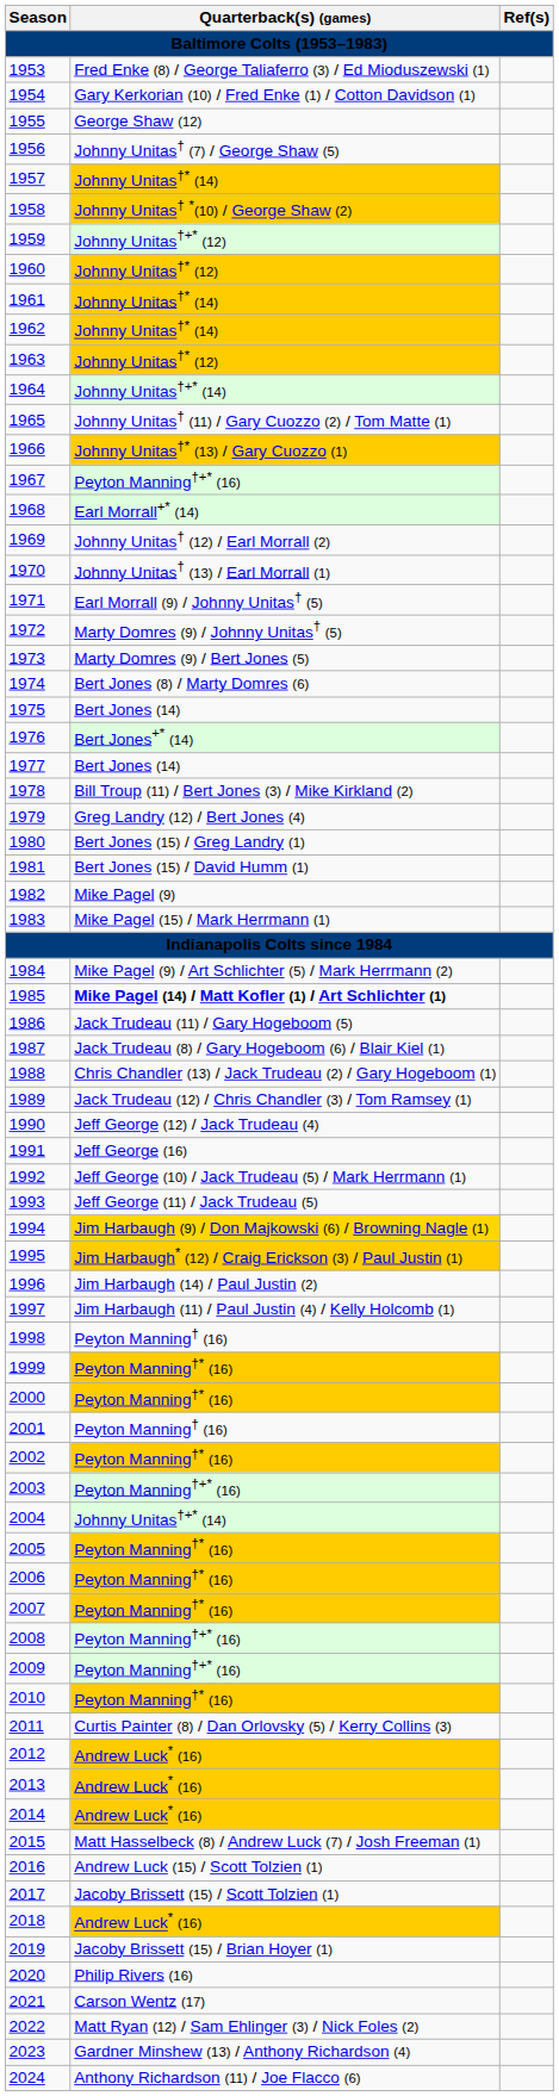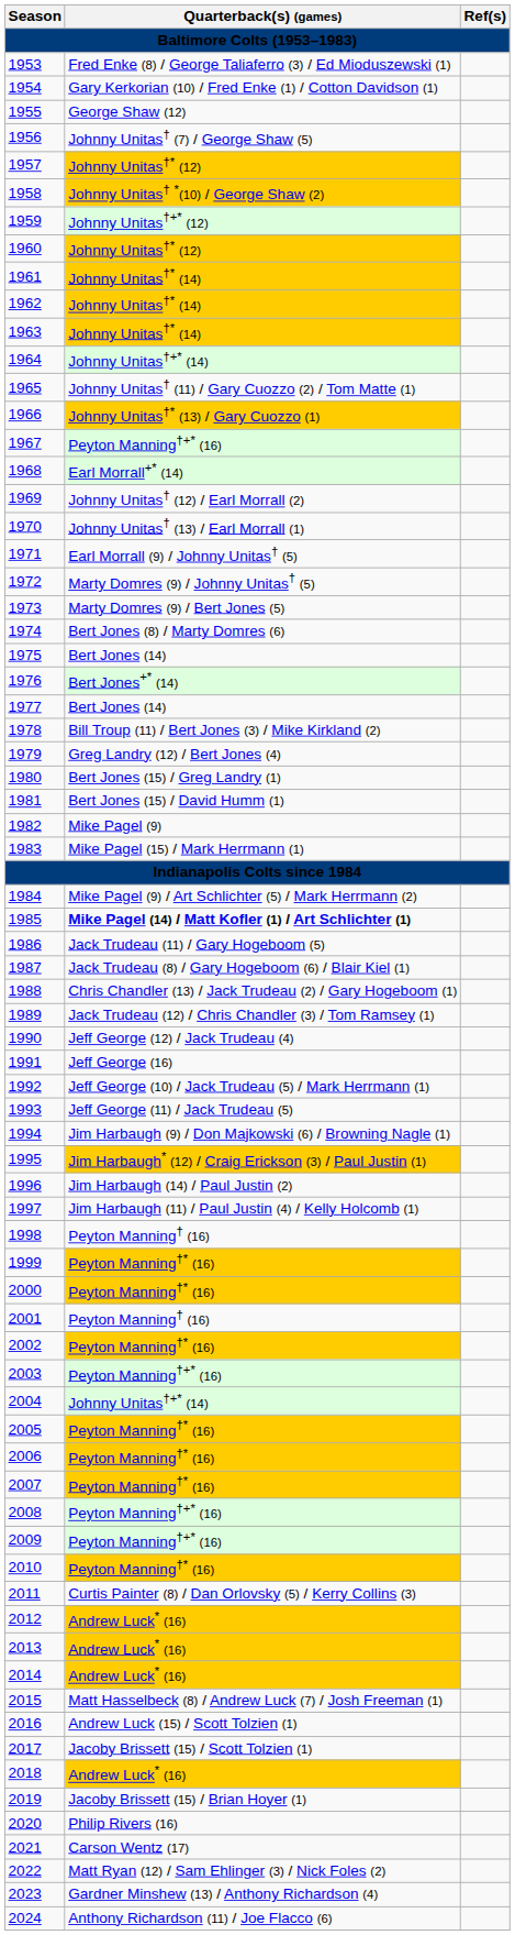 <table class="wikitable">
 <tr>
 <th>Season</th>
 <th>Quarterback(s) <small>(games)</small></th>
 <th>Ref(s)</th>
 </tr>
 <tr>
 <td colspan="3" style="text-align:center;background:#003b7b"><strong><span>Baltimore Colts (1953–1983)</span></strong></td>
 </tr>
 <tr>
 <td><a href='#'>1953</a></td>
 <td><a href='#'>Fred Enke</a> <small>(8)</small> / <a href='#'>George Taliaferro</a> <small>(3)</small> / <a href='#'>Ed Mioduszewski</a> <small>(1)</small></td>
 <td style="text-align:center"></td>
 </tr>
 <tr>
 <td><a href='#'>1954</a></td>
 <td><a href='#'>Gary Kerkorian</a> <small>(10)</small> / <a href='#'>Fred Enke</a> <small>(1)</small> / <a href='#'>Cotton Davidson</a> <small>(1)</small></td>
 <td style="text-align:center"></td>
 </tr>
 <tr>
 <td><a href='#'>1955</a></td>
 <td><a href='#'>George Shaw</a> <small>(12)</small></td>
 <td style="text-align:center"></td>
 </tr>
 <tr>
 <td><a href='#'>1956</a></td>
 <td><a href='#'>Johnny Unitas</a><sup>†</sup> <small>(7)</small> / <a href='#'>George Shaw</a> <small>(5)</small></td>
 <td style="text-align:center"></td>
 </tr>
 <tr>
 <td><a href='#'>1957</a></td>
-<td style="background:#fc0"><a href='#'>Johnny Unitas</a><sup>†*</sup> <small>(14)</small></td>
+<td style="background:#fc0"><a href='#'>Johnny Unitas</a><sup>†*</sup> <small>(12)</small></td>
 <td style="text-align:center"></td>
 </tr>
 <tr>
 <td><a href='#'>1958</a></td>
 <td style="background:#fc0"><a href='#'>Johnny Unitas</a><sup>†</sup> <sup>*</sup><small>(10)</small> / <a href='#'>George Shaw</a> <small>(2)</small></td>
 <td style="text-align:center"></td>
 </tr>
 <tr>
 <td><a href='#'>1959</a></td>
 <td style="background:#dfd"><a href='#'>Johnny Unitas</a><sup>†+*</sup> <small>(12)</small></td>
 <td style="text-align:center"></td>
 </tr>
 <tr>
 <td><a href='#'>1960</a></td>
 <td style="background:#fc0"><a href='#'>Johnny Unitas</a><sup>†*</sup> <small>(12)</small></td>
 <td style="text-align:center"></td>
 </tr>
 <tr>
 <td><a href='#'>1961</a></td>
 <td style="background:#fc0"><a href='#'>Johnny Unitas</a><sup>†*</sup> <small>(14)</small></td>
 <td style="text-align:center"></td>
 </tr>
 <tr>
 <td><a href='#'>1962</a></td>
 <td style="background:#fc0"><a href='#'>Johnny Unitas</a><sup>†*</sup> <small>(14)</small></td>
 <td style="text-align:center"></td>
 </tr>
 <tr>
 <td><a href='#'>1963</a></td>
-<td style="background:#fc0"><a href='#'>Johnny Unitas</a><sup>†*</sup> <small>(12)</small></td>
+<td style="background:#fc0"><a href='#'>Johnny Unitas</a><sup>†*</sup> <small>(14)</small></td>
 <td style="text-align:center"></td>
 </tr>
 <tr>
 <td><a href='#'>1964</a></td>
 <td style="background:#dfd"><a href='#'>Johnny Unitas</a><sup>†+*</sup> <small>(14)</small></td>
 <td style="text-align:center"></td>
 </tr>
 <tr>
 <td><a href='#'>1965</a></td>
 <td><a href='#'>Johnny Unitas</a><sup>†</sup> <small>(11)</small> / <a href='#'>Gary Cuozzo</a> <small>(2)</small> / <a href='#'>Tom Matte</a> <small>(1)</small></td>
 <td style="text-align:center"></td>
 </tr>
 <tr>
 <td><a href='#'>1966</a></td>
 <td style="background:#fc0"><a href='#'>Johnny Unitas</a><sup>†*</sup> <small>(13)</small> / <a href='#'>Gary Cuozzo</a> <small>(1)</small></td>
 <td style="text-align:center"></td>
 </tr>
 <tr>
 <td><a href='#'>1967</a></td>
 <td style="background:#dfd"><a href='#'>Peyton Manning</a><sup>†+*</sup> <small>(16)</small></td>
 <td style="text-align:center"></td>
 </tr>
 <tr>
 <td><a href='#'>1968</a></td>
 <td style="background:#dfd"><a href='#'>Earl Morrall</a><sup>+*</sup> <small>(14)</small></td>
 <td style="text-align:center"></td>
 </tr>
 <tr>
 <td><a href='#'>1969</a></td>
 <td><a href='#'>Johnny Unitas</a><sup>†</sup> <small>(12)</small> / <a href='#'>Earl Morrall</a> <small>(2)</small></td>
 <td style="text-align:center"></td>
 </tr>
 <tr>
 <td><a href='#'>1970</a></td>
 <td><a href='#'>Johnny Unitas</a><sup>†</sup> <small>(13)</small> / <a href='#'>Earl Morrall</a> <small>(1)</small></td>
 <td style="text-align:center"></td>
 </tr>
 <tr>
 <td><a href='#'>1971</a></td>
 <td><a href='#'>Earl Morrall</a> <small>(9)</small> / <a href='#'>Johnny Unitas</a><sup>†</sup> <small>(5)</small></td>
 <td style="text-align:center"></td>
 </tr>
 <tr>
 <td><a href='#'>1972</a></td>
 <td><a href='#'>Marty Domres</a> <small>(9)</small> / <a href='#'>Johnny Unitas</a><sup>†</sup> <small>(5)</small></td>
 <td style="text-align:center"></td>
 </tr>
 <tr>
 <td><a href='#'>1973</a></td>
 <td><a href='#'>Marty Domres</a> <small>(9)</small> / <a href='#'>Bert Jones</a> <small>(5)</small></td>
 <td style="text-align:center"></td>
 </tr>
 <tr>
 <td><a href='#'>1974</a></td>
 <td><a href='#'>Bert Jones</a> <small>(8)</small> / <a href='#'>Marty Domres</a> <small>(6)</small></td>
 <td style="text-align:center"></td>
 </tr>
 <tr>
 <td><a href='#'>1975</a></td>
 <td><a href='#'>Bert Jones</a> <small>(14)</small></td>
 <td style="text-align:center"></td>
 </tr>
 <tr>
 <td><a href='#'>1976</a></td>
 <td style="background:#dfd"><a href='#'>Bert Jones</a><sup>+*</sup> <small>(14)</small></td>
 <td style="text-align:center"></td>
 </tr>
 <tr>
 <td><a href='#'>1977</a></td>
 <td><a href='#'>Bert Jones</a> <small>(14)</small></td>
 <td style="text-align:center"></td>
 </tr>
 <tr>
 <td><a href='#'>1978</a></td>
 <td><a href='#'>Bill Troup</a> <small>(11)</small> / <a href='#'>Bert Jones</a> <small>(3)</small> / <a href='#'>Mike Kirkland</a> <small>(2)</small></td>
 <td style="text-align:center"></td>
 </tr>
 <tr>
 <td><a href='#'>1979</a></td>
 <td><a href='#'>Greg Landry</a> <small>(12)</small> / <a href='#'>Bert Jones</a> <small>(4)</small></td>
 <td style="text-align:center"></td>
 </tr>
 <tr>
 <td><a href='#'>1980</a></td>
 <td><a href='#'>Bert Jones</a> <small>(15)</small> / <a href='#'>Greg Landry</a> <small>(1)</small></td>
 <td style="text-align:center"></td>
 </tr>
 <tr>
 <td><a href='#'>1981</a></td>
 <td><a href='#'>Bert Jones</a> <small>(15)</small> / <a href='#'>David Humm</a> <small>(1)</small></td>
 <td style="text-align:center"></td>
 </tr>
 <tr>
 <td><a href='#'>1982</a></td>
 <td><a href='#'>Mike Pagel</a> <small>(9)</small></td>
 <td style="text-align:center"></td>
 </tr>
 <tr>
 <td><a href='#'>1983</a></td>
 <td><a href='#'>Mike Pagel</a> <small>(15)</small> / <a href='#'>Mark Herrmann</a> <small>(1)</small></td>
 <td style="text-align:center"></td>
 </tr>
 <tr>
 <td colspan="3" style="text-align:center;background:#003b7b"><strong><span>Indianapolis Colts since 1984</span></strong></td>
 </tr>
 <tr>
 <td><a href='#'>1984</a></td>
 <td><a href='#'>Mike Pagel</a> <small>(9)</small> / <a href='#'>Art Schlichter</a> <small>(5)</small> / <a href='#'>Mark Herrmann</a> <small>(2)</small></td>
 <td style="text-align:center"></td>
 </tr>
 <tr>
 <td><a href='#'>1985</a></td>
 <td><strong><a href='#'>Mike Pagel</a> <small>(14)</small> / <a href='#'>Matt Kofler</a> <small>(1)</small> / <a href='#'>Art Schlichter</a> <small>(1)</small></strong></td>
 <td style="text-align:center"></td>
 </tr>
 <tr>
 <td><a href='#'>1986</a></td>
 <td><a href='#'>Jack Trudeau</a> <small>(11)</small> / <a href='#'>Gary Hogeboom</a> <small>(5)</small></td>
 <td style="text-align:center"></td>
 </tr>
 <tr>
 <td><a href='#'>1987</a></td>
 <td><a href='#'>Jack Trudeau</a> <small>(8)</small> / <a href='#'>Gary Hogeboom</a> <small>(6)</small> / <a href='#'>Blair Kiel</a> <small>(1)</small></td>
 <td style="text-align:center"></td>
 </tr>
 <tr>
 <td><a href='#'>1988</a></td>
 <td><a href='#'>Chris Chandler</a> <small>(13)</small> / <a href='#'>Jack Trudeau</a> <small>(2)</small> / <a href='#'>Gary Hogeboom</a> <small>(1)</small></td>
 <td style="text-align:center"></td>
 </tr>
 <tr>
 <td><a href='#'>1989</a></td>
 <td><a href='#'>Jack Trudeau</a> <small>(12)</small> / <a href='#'>Chris Chandler</a> <small>(3)</small> / <a href='#'>Tom Ramsey</a> <small>(1)</small></td>
 <td style="text-align:center"></td>
 </tr>
 <tr>
 <td><a href='#'>1990</a></td>
 <td><a href='#'>Jeff George</a> <small>(12)</small> / <a href='#'>Jack Trudeau</a> <small>(4)</small></td>
 <td style="text-align:center"></td>
 </tr>
 <tr>
 <td><a href='#'>1991</a></td>
 <td><a href='#'>Jeff George</a> <small>(16)</small></td>
 <td style="text-align:center"></td>
 </tr>
 <tr>
 <td><a href='#'>1992</a></td>
 <td><a href='#'>Jeff George</a> <small>(10)</small> / <a href='#'>Jack Trudeau</a> <small>(5)</small> / <a href='#'>Mark Herrmann</a> <small>(1)</small></td>
 <td style="text-align:center"></td>
 </tr>
 <tr>
 <td><a href='#'>1993</a></td>
 <td><a href='#'>Jeff George</a> <small>(11)</small> / <a href='#'>Jack Trudeau</a> <small>(5)</small></td>
 <td style="text-align:center"></td>
 </tr>
 <tr>
 <td><a href='#'>1994</a></td>
-<td style="background: gold;"><a href='#'>Jim Harbaugh</a> <small>(9)</small> / <a href='#'>Don Majkowski</a> <small>(6)</small> / <a href='#'>Browning Nagle</a> <small>(1)</small></td>
+<td><a href='#'>Jim Harbaugh</a> <small>(9)</small> / <a href='#'>Don Majkowski</a> <small>(6)</small> / <a href='#'>Browning Nagle</a> <small>(1)</small></td>
 <td style="text-align:center"></td>
 </tr>
 <tr>
 <td><a href='#'>1995</a></td>
 <td style="background:#fc0"><a href='#'>Jim Harbaugh</a><sup>*</sup> <small>(12)</small> / <a href='#'>Craig Erickson</a> <small>(3)</small> / <a href='#'>Paul Justin</a> <small>(1)</small></td>
 <td style="text-align:center"></td>
 </tr>
 <tr>
 <td><a href='#'>1996</a></td>
 <td><a href='#'>Jim Harbaugh</a> <small>(14)</small> / <a href='#'>Paul Justin</a> <small>(2)</small></td>
 <td style="text-align:center"></td>
 </tr>
 <tr>
 <td><a href='#'>1997</a></td>
 <td><a href='#'>Jim Harbaugh</a> <small>(11)</small> / <a href='#'>Paul Justin</a> <small>(4)</small> / <a href='#'>Kelly Holcomb</a> <small>(1)</small></td>
 <td style="text-align:center"></td>
 </tr>
 <tr>
 <td><a href='#'>1998</a></td>
 <td><a href='#'>Peyton Manning</a><sup>†</sup> <small>(16)</small></td>
 <td style="text-align:center"></td>
 </tr>
 <tr>
 <td><a href='#'>1999</a></td>
 <td style="background:#fc0"><a href='#'>Peyton Manning</a><sup>†*</sup> <small>(16)</small></td>
 <td style="text-align:center"></td>
 </tr>
 <tr>
 <td><a href='#'>2000</a></td>
 <td style="background:#fc0"><a href='#'>Peyton Manning</a><sup>†*</sup> <small>(16)</small></td>
 <td style="text-align:center"></td>
 </tr>
 <tr>
 <td><a href='#'>2001</a></td>
 <td><a href='#'>Peyton Manning</a><sup>†</sup> <small>(16)</small></td>
 <td style="text-align:center"></td>
 </tr>
 <tr>
 <td><a href='#'>2002</a></td>
 <td style="background:#fc0"><a href='#'>Peyton Manning</a><sup>†*</sup> <small>(16)</small></td>
 <td style="text-align:center"></td>
 </tr>
 <tr>
 <td><a href='#'>2003</a></td>
 <td style="background:#dfd"><a href='#'>Peyton Manning</a><sup>†+*</sup> <small>(16)</small></td>
 <td style="text-align:center"></td>
 </tr>
 <tr>
 <td><a href='#'>2004</a></td>
 <td style="background:#dfd"><a href='#'>Johnny Unitas</a><sup>†+*</sup> <small>(14)</small></td>
 <td style="text-align:center"></td>
 </tr>
 <tr>
 <td><a href='#'>2005</a></td>
 <td style="background:#fc0"><a href='#'>Peyton Manning</a><sup>†*</sup> <small>(16)</small></td>
 <td style="text-align:center"></td>
 </tr>
 <tr>
 <td><a href='#'>2006</a></td>
 <td style="background:#fc0"><a href='#'>Peyton Manning</a><sup>†*</sup> <small>(16)</small></td>
 <td style="text-align:center"></td>
 </tr>
 <tr>
 <td><a href='#'>2007</a></td>
 <td style="background:#fc0"><a href='#'>Peyton Manning</a><sup>†*</sup> <small>(16)</small></td>
 <td style="text-align:center"></td>
 </tr>
 <tr>
 <td><a href='#'>2008</a></td>
 <td style="background:#dfd"><a href='#'>Peyton Manning</a><sup>†+*</sup> <small>(16)</small></td>
 <td style="text-align:center"></td>
 </tr>
 <tr>
 <td><a href='#'>2009</a></td>
 <td style="background:#dfd"><a href='#'>Peyton Manning</a><sup>†+*</sup> <small>(16)</small></td>
 <td style="text-align:center"></td>
 </tr>
 <tr>
 <td><a href='#'>2010</a></td>
 <td style="background:#fc0"><a href='#'>Peyton Manning</a><sup>†*</sup> <small>(16)</small></td>
 <td style="text-align:center"></td>
 </tr>
 <tr>
 <td><a href='#'>2011</a></td>
 <td><a href='#'>Curtis Painter</a> <small>(8)</small> / <a href='#'>Dan Orlovsky</a> <small>(5)</small> / <a href='#'>Kerry Collins</a> <small>(3)</small></td>
 <td style="text-align:center"></td>
 </tr>
 <tr>
 <td><a href='#'>2012</a></td>
 <td style="background:#fc0"><a href='#'>Andrew Luck</a><sup>*</sup> <small>(16)</small></td>
 <td style="text-align:center"></td>
 </tr>
 <tr>
 <td><a href='#'>2013</a></td>
 <td style="background:#fc0"><a href='#'>Andrew Luck</a><sup>*</sup> <small>(16)</small></td>
 <td style="text-align:center"></td>
 </tr>
 <tr>
 <td><a href='#'>2014</a></td>
 <td style="background:#fc0"><a href='#'>Andrew Luck</a><sup>*</sup> <small>(16)</small></td>
 <td style="text-align:center"></td>
 </tr>
 <tr>
 <td><a href='#'>2015</a></td>
 <td><a href='#'>Matt Hasselbeck</a> <small>(8)</small> / <a href='#'>Andrew Luck</a> <small>(7)</small> / <a href='#'>Josh Freeman</a> <small>(1)</small></td>
 <td style="text-align:center"></td>
 </tr>
 <tr>
 <td><a href='#'>2016</a></td>
 <td><a href='#'>Andrew Luck</a> <small>(15)</small> / <a href='#'>Scott Tolzien</a> <small>(1)</small></td>
 <td style="text-align:center"></td>
 </tr>
 <tr>
 <td><a href='#'>2017</a></td>
 <td><a href='#'>Jacoby Brissett</a> <small>(15)</small> / <a href='#'>Scott Tolzien</a> <small>(1)</small></td>
 <td style="text-align:center"></td>
 </tr>
 <tr>
 <td><a href='#'>2018</a></td>
 <td style="background:#fc0"><a href='#'>Andrew Luck</a><sup>*</sup> <small>(16)</small></td>
 <td style="text-align:center"></td>
 </tr>
 <tr>
 <td><a href='#'>2019</a></td>
 <td><a href='#'>Jacoby Brissett</a> <small>(15)</small> / <a href='#'>Brian Hoyer</a> <small>(1)</small></td>
 <td style="text-align:center"></td>
 </tr>
 <tr>
 <td><a href='#'>2020</a></td>
 <td><a href='#'>Philip Rivers</a> <small>(16)</small></td>
 <td style="text-align:center"></td>
 </tr>
 <tr>
 <td><a href='#'>2021</a></td>
 <td><a href='#'>Carson Wentz</a> <small>(17)</small></td>
 <td></td>
 </tr>
 <tr>
 <td><a href='#'>2022</a></td>
 <td><a href='#'>Matt Ryan</a> <small>(12)</small> / <a href='#'>Sam Ehlinger</a> <small>(3)</small> / <a href='#'>Nick Foles</a> <small>(2)</small></td>
 <td></td>
 </tr>
 <tr>
 <td><a href='#'>2023</a></td>
 <td><a href='#'>Gardner Minshew</a> <small>(13)</small> /  <a href='#'>Anthony Richardson</a> <small>(4)</small></td>
 <td style="text-align:center"></td>
 </tr>
 <tr>
 <td><a href='#'>2024</a></td>
 <td><a href='#'>Anthony Richardson</a> <small>(11)</small> / <a href='#'>Joe Flacco</a> <small>(6)</small></td>
 <td></td>
 </tr>
 </table>
